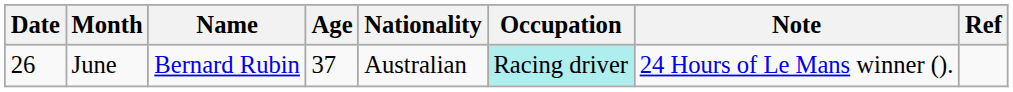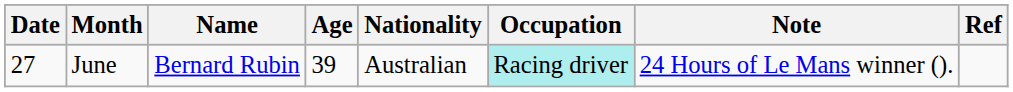 <table class="wikitable" style="font-size:85%;">
 <tr>
 <th>Date</th>
 <th>Month</th>
 <th>Name</th>
 <th>Age</th>
 <th>Nationality</th>
 <th>Occupation</th>
 <th>Note</th>
 <th>Ref</th>
 </tr>
 <tr>
-<td>26</td>
+<td>27</td>
 <td>June</td>
 <td><a href='#'>Bernard Rubin</a></td>
-<td>37</td>
+<td>39</td>
 <td>Australian</td>
 <td style="background: paleturquoise;">Racing driver</td>
 <td><a href='#'>24 Hours of Le Mans</a> winner ().</td>
 <td></td>
 </tr>
 </table>
